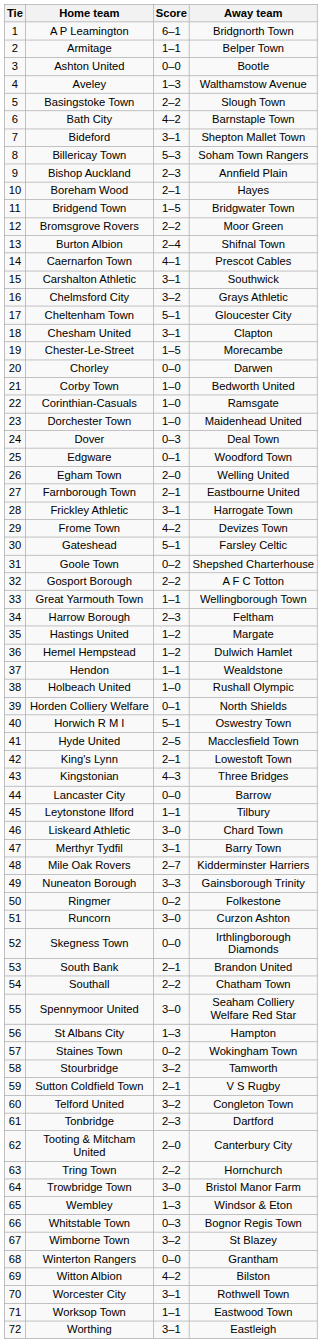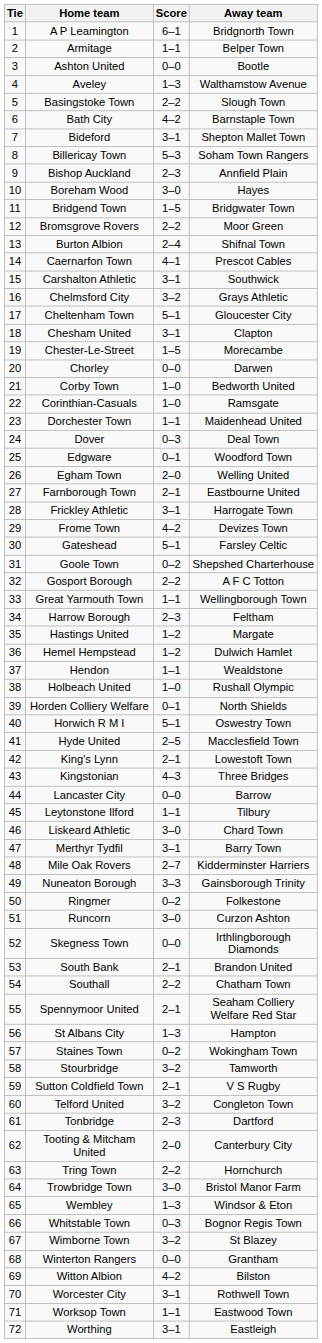 <table class="wikitable" style="text-align:center;">
 <tr>
 <th width=20>Tie</th>
 <th width=175>Home team</th>
 <th width=20>Score</th>
 <th width=175>Away team</th>
 </tr>
 <tr>
 <td>1</td>
 <td>A P Leamington</td>
 <td>6–1</td>
 <td>Bridgnorth Town</td>
 </tr>
 <tr>
 <td>2</td>
 <td>Armitage</td>
 <td>1–1</td>
 <td>Belper Town</td>
 </tr>
 <tr>
 <td>3</td>
 <td>Ashton United</td>
 <td>0–0</td>
 <td>Bootle</td>
 </tr>
 <tr>
 <td>4</td>
 <td>Aveley</td>
 <td>1–3</td>
 <td>Walthamstow Avenue</td>
 </tr>
 <tr>
 <td>5</td>
 <td>Basingstoke Town</td>
 <td>2–2</td>
 <td>Slough Town</td>
 </tr>
 <tr>
 <td>6</td>
 <td>Bath City</td>
 <td>4–2</td>
 <td>Barnstaple Town</td>
 </tr>
 <tr>
 <td>7</td>
 <td>Bideford</td>
 <td>3–1</td>
 <td>Shepton Mallet Town</td>
 </tr>
 <tr>
 <td>8</td>
 <td>Billericay Town</td>
 <td>5–3</td>
 <td>Soham Town Rangers</td>
 </tr>
 <tr>
 <td>9</td>
 <td>Bishop Auckland</td>
 <td>2–3</td>
 <td>Annfield Plain</td>
 </tr>
 <tr>
 <td>10</td>
 <td>Boreham Wood</td>
-<td>2–1</td>
+<td>3–0</td>
 <td>Hayes</td>
 </tr>
 <tr>
 <td>11</td>
 <td>Bridgend Town</td>
 <td>1–5</td>
 <td>Bridgwater Town</td>
 </tr>
 <tr>
 <td>12</td>
 <td>Bromsgrove Rovers</td>
 <td>2–2</td>
 <td>Moor Green</td>
 </tr>
 <tr>
 <td>13</td>
 <td>Burton Albion</td>
 <td>2–4</td>
 <td>Shifnal Town</td>
 </tr>
 <tr>
 <td>14</td>
 <td>Caernarfon Town</td>
 <td>4–1</td>
 <td>Prescot Cables</td>
 </tr>
 <tr>
 <td>15</td>
 <td>Carshalton Athletic</td>
 <td>3–1</td>
 <td>Southwick</td>
 </tr>
 <tr>
 <td>16</td>
 <td>Chelmsford City</td>
 <td>3–2</td>
 <td>Grays Athletic</td>
 </tr>
 <tr>
 <td>17</td>
 <td>Cheltenham Town</td>
 <td>5–1</td>
 <td>Gloucester City</td>
 </tr>
 <tr>
 <td>18</td>
 <td>Chesham United</td>
 <td>3–1</td>
 <td>Clapton</td>
 </tr>
 <tr>
 <td>19</td>
 <td>Chester-Le-Street</td>
 <td>1–5</td>
 <td>Morecambe</td>
 </tr>
 <tr>
 <td>20</td>
 <td>Chorley</td>
 <td>0–0</td>
 <td>Darwen</td>
 </tr>
 <tr>
 <td>21</td>
 <td>Corby Town</td>
 <td>1–0</td>
 <td>Bedworth United</td>
 </tr>
 <tr>
 <td>22</td>
 <td>Corinthian-Casuals</td>
 <td>1–0</td>
 <td>Ramsgate</td>
 </tr>
 <tr>
 <td>23</td>
 <td>Dorchester Town</td>
-<td>1–0</td>
+<td>1–1</td>
 <td>Maidenhead United</td>
 </tr>
 <tr>
 <td>24</td>
 <td>Dover</td>
 <td>0–3</td>
 <td>Deal Town</td>
 </tr>
 <tr>
 <td>25</td>
 <td>Edgware</td>
 <td>0–1</td>
 <td>Woodford Town</td>
 </tr>
 <tr>
 <td>26</td>
 <td>Egham Town</td>
 <td>2–0</td>
 <td>Welling United</td>
 </tr>
 <tr>
 <td>27</td>
 <td>Farnborough Town</td>
 <td>2–1</td>
 <td>Eastbourne United</td>
 </tr>
 <tr>
 <td>28</td>
 <td>Frickley Athletic</td>
 <td>3–1</td>
 <td>Harrogate Town</td>
 </tr>
 <tr>
 <td>29</td>
 <td>Frome Town</td>
 <td>4–2</td>
 <td>Devizes Town</td>
 </tr>
 <tr>
 <td>30</td>
 <td>Gateshead</td>
 <td>5–1</td>
 <td>Farsley Celtic</td>
 </tr>
 <tr>
 <td>31</td>
 <td>Goole Town</td>
 <td>0–2</td>
 <td>Shepshed Charterhouse</td>
 </tr>
 <tr>
 <td>32</td>
 <td>Gosport Borough</td>
 <td>2–2</td>
 <td>A F C Totton</td>
 </tr>
 <tr>
 <td>33</td>
 <td>Great Yarmouth Town</td>
 <td>1–1</td>
 <td>Wellingborough Town</td>
 </tr>
 <tr>
 <td>34</td>
 <td>Harrow Borough</td>
 <td>2–3</td>
 <td>Feltham</td>
 </tr>
 <tr>
 <td>35</td>
 <td>Hastings United</td>
 <td>1–2</td>
 <td>Margate</td>
 </tr>
 <tr>
 <td>36</td>
 <td>Hemel Hempstead</td>
 <td>1–2</td>
 <td>Dulwich Hamlet</td>
 </tr>
 <tr>
 <td>37</td>
 <td>Hendon</td>
 <td>1–1</td>
 <td>Wealdstone</td>
 </tr>
 <tr>
 <td>38</td>
 <td>Holbeach United</td>
 <td>1–0</td>
 <td>Rushall Olympic</td>
 </tr>
 <tr>
 <td>39</td>
 <td>Horden Colliery Welfare</td>
 <td>0–1</td>
 <td>North Shields</td>
 </tr>
 <tr>
 <td>40</td>
 <td>Horwich R M I</td>
 <td>5–1</td>
 <td>Oswestry Town</td>
 </tr>
 <tr>
 <td>41</td>
 <td>Hyde United</td>
 <td>2–5</td>
 <td>Macclesfield Town</td>
 </tr>
 <tr>
 <td>42</td>
 <td>King's Lynn</td>
 <td>2–1</td>
 <td>Lowestoft Town</td>
 </tr>
 <tr>
 <td>43</td>
 <td>Kingstonian</td>
 <td>4–3</td>
 <td>Three Bridges</td>
 </tr>
 <tr>
 <td>44</td>
 <td>Lancaster City</td>
 <td>0–0</td>
 <td>Barrow</td>
 </tr>
 <tr>
 <td>45</td>
 <td>Leytonstone Ilford</td>
 <td>1–1</td>
 <td>Tilbury</td>
 </tr>
 <tr>
 <td>46</td>
 <td>Liskeard Athletic</td>
 <td>3–0</td>
 <td>Chard Town</td>
 </tr>
 <tr>
 <td>47</td>
 <td>Merthyr Tydfil</td>
 <td>3–1</td>
 <td>Barry Town</td>
 </tr>
 <tr>
 <td>48</td>
 <td>Mile Oak Rovers</td>
 <td>2–7</td>
 <td>Kidderminster Harriers</td>
 </tr>
 <tr>
 <td>49</td>
 <td>Nuneaton Borough</td>
 <td>3–3</td>
 <td>Gainsborough Trinity</td>
 </tr>
 <tr>
 <td>50</td>
 <td>Ringmer</td>
 <td>0–2</td>
 <td>Folkestone</td>
 </tr>
 <tr>
 <td>51</td>
 <td>Runcorn</td>
 <td>3–0</td>
 <td>Curzon Ashton</td>
 </tr>
 <tr>
 <td>52</td>
 <td>Skegness Town</td>
 <td>0–0</td>
 <td>Irthlingborough Diamonds</td>
 </tr>
 <tr>
 <td>53</td>
 <td>South Bank</td>
 <td>2–1</td>
 <td>Brandon United</td>
 </tr>
 <tr>
 <td>54</td>
 <td>Southall</td>
 <td>2–2</td>
 <td>Chatham Town</td>
 </tr>
 <tr>
 <td>55</td>
 <td>Spennymoor United</td>
-<td>3–0</td>
+<td>2–1</td>
 <td>Seaham Colliery Welfare Red Star</td>
 </tr>
 <tr>
 <td>56</td>
 <td>St Albans City</td>
 <td>1–3</td>
 <td>Hampton</td>
 </tr>
 <tr>
 <td>57</td>
 <td>Staines Town</td>
 <td>0–2</td>
 <td>Wokingham Town</td>
 </tr>
 <tr>
 <td>58</td>
 <td>Stourbridge</td>
 <td>3–2</td>
 <td>Tamworth</td>
 </tr>
 <tr>
 <td>59</td>
 <td>Sutton Coldfield Town</td>
 <td>2–1</td>
 <td>V S Rugby</td>
 </tr>
 <tr>
 <td>60</td>
 <td>Telford United</td>
 <td>3–2</td>
 <td>Congleton Town</td>
 </tr>
 <tr>
 <td>61</td>
 <td>Tonbridge</td>
 <td>2–3</td>
 <td>Dartford</td>
 </tr>
 <tr>
 <td>62</td>
 <td>Tooting & Mitcham United</td>
 <td>2–0</td>
 <td>Canterbury City</td>
 </tr>
 <tr>
 <td>63</td>
 <td>Tring Town</td>
 <td>2–2</td>
 <td>Hornchurch</td>
 </tr>
 <tr>
 <td>64</td>
 <td>Trowbridge Town</td>
 <td>3–0</td>
 <td>Bristol Manor Farm</td>
 </tr>
 <tr>
 <td>65</td>
 <td>Wembley</td>
 <td>1–3</td>
 <td>Windsor & Eton</td>
 </tr>
 <tr>
 <td>66</td>
 <td>Whitstable Town</td>
 <td>0–3</td>
 <td>Bognor Regis Town</td>
 </tr>
 <tr>
 <td>67</td>
 <td>Wimborne Town</td>
 <td>3–2</td>
 <td>St Blazey</td>
 </tr>
 <tr>
 <td>68</td>
 <td>Winterton Rangers</td>
 <td>0–0</td>
 <td>Grantham</td>
 </tr>
 <tr>
 <td>69</td>
 <td>Witton Albion</td>
 <td>4–2</td>
 <td>Bilston</td>
 </tr>
 <tr>
 <td>70</td>
 <td>Worcester City</td>
 <td>3–1</td>
 <td>Rothwell Town</td>
 </tr>
 <tr>
 <td>71</td>
 <td>Worksop Town</td>
 <td>1–1</td>
 <td>Eastwood Town</td>
 </tr>
 <tr>
 <td>72</td>
 <td>Worthing</td>
 <td>3–1</td>
 <td>Eastleigh</td>
 </tr>
 </table>
